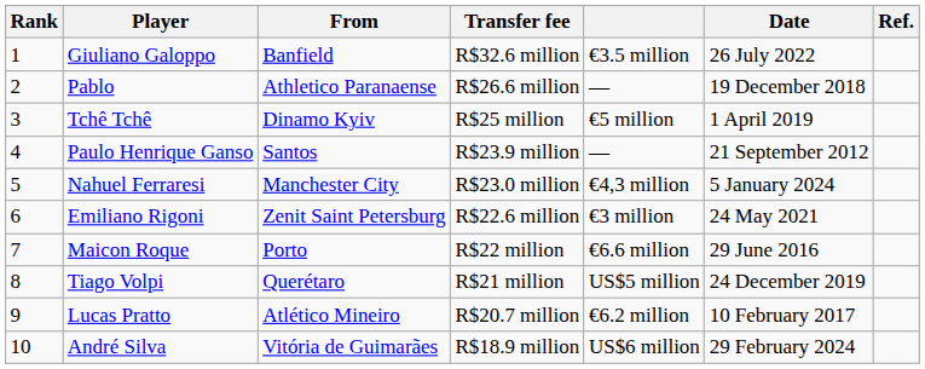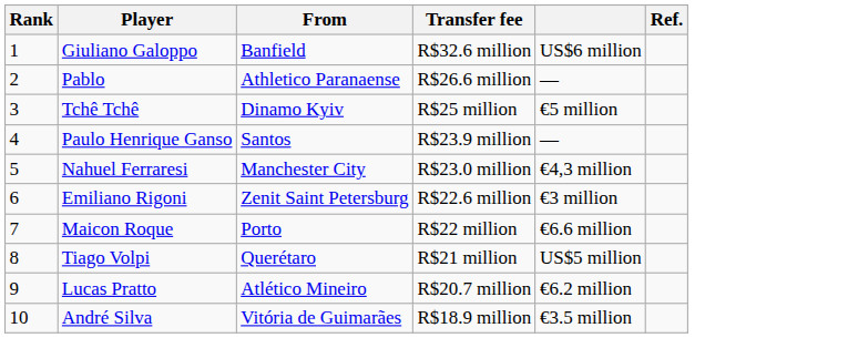 <table class="wikitable">
 <tr>
 <th>Rank</th>
 <th>Player</th>
 <th>From</th>
 <th>Transfer fee<br></th>
 <th><br></th>
-<th>Date</th>
 <th>Ref.</th>
 </tr>
 <tr>
 <td>1</td>
 <td> <a href='#'>Giuliano Galoppo</a></td>
 <td> <a href='#'>Banfield</a></td>
 <td>R$32.6 million</td>
-<td>€3.5 million</td>
-<td>26 July 2022</td>
+<td>US$6 million</td>
 <td></td>
 </tr>
 <tr>
 <td>2</td>
 <td> <a href='#'>Pablo</a></td>
 <td> <a href='#'>Athletico Paranaense</a></td>
 <td>R$26.6 million</td>
 <td>—</td>
-<td>19 December 2018</td>
 <td></td>
 </tr>
 <tr>
 <td>3</td>
 <td> <a href='#'>Tchê Tchê</a></td>
 <td> <a href='#'>Dinamo Kyiv</a></td>
 <td>R$25 million</td>
 <td>€5 million</td>
-<td>1 April 2019</td>
 <td></td>
 </tr>
 <tr>
 <td>4</td>
 <td> <a href='#'>Paulo Henrique Ganso</a></td>
 <td> <a href='#'>Santos</a></td>
 <td>R$23.9 million</td>
 <td>—</td>
-<td>21 September 2012</td>
 <td></td>
 </tr>
 <tr>
 <td>5</td>
 <td> <a href='#'>Nahuel Ferraresi</a></td>
 <td> <a href='#'>Manchester City</a></td>
 <td>R$23.0 million</td>
 <td>€4,3 million</td>
-<td>5 January 2024</td>
 <td></td>
 </tr>
 <tr>
 <td>6</td>
 <td> <a href='#'>Emiliano Rigoni</a></td>
 <td> <a href='#'>Zenit Saint Petersburg</a></td>
 <td>R$22.6 million</td>
 <td>€3 million</td>
-<td>24 May 2021</td>
 <td></td>
 </tr>
 <tr>
 <td>7</td>
 <td> <a href='#'>Maicon Roque</a></td>
 <td> <a href='#'>Porto</a></td>
 <td>R$22 million</td>
 <td>€6.6 million</td>
-<td>29 June 2016</td>
 <td></td>
 </tr>
 <tr>
 <td>8</td>
 <td> <a href='#'>Tiago Volpi</a></td>
 <td> <a href='#'>Querétaro</a></td>
 <td>R$21 million</td>
 <td>US$5 million</td>
-<td>24 December 2019</td>
 <td></td>
 </tr>
 <tr>
 <td>9</td>
 <td> <a href='#'>Lucas Pratto</a></td>
 <td> <a href='#'>Atlético Mineiro</a></td>
 <td>R$20.7 million</td>
 <td>€6.2 million</td>
-<td>10 February 2017</td>
 <td></td>
 </tr>
 <tr>
 <td>10</td>
 <td> <a href='#'>André Silva</a></td>
 <td> <a href='#'>Vitória de Guimarães</a></td>
 <td>R$18.9 million</td>
-<td>US$6 million</td>
-<td>29 February 2024</td>
+<td>€3.5 million</td>
 <td></td>
 </tr>
 </table>
